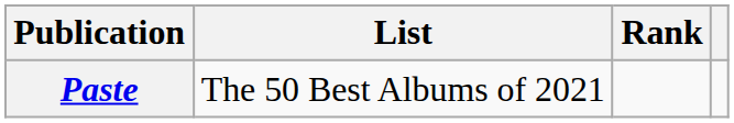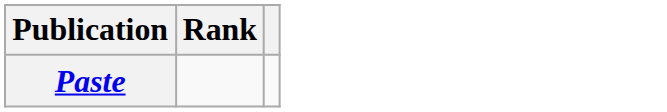 <table class="wikitable mw-collapsible sortable plainrowheaders">
 <tr>
 <th scope="col">Publication</th>
-<th scope="col" class="unsortable">List</th>
 <th scope="col" data-sort-type="number">Rank</th>
 <th scope="col" class="unsortable"></th>
 </tr>
 <tr>
 <th scope="row"><em><a href='#'>Paste</a></em></th>
-<td>The 50 Best Albums of 2021</td>
 <td></td>
 <td></td>
 </tr>
 </table>
